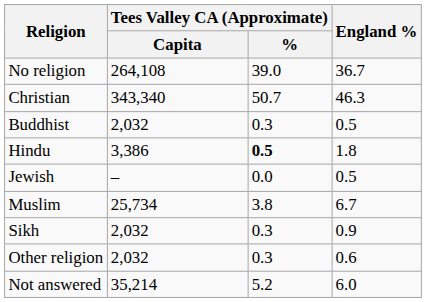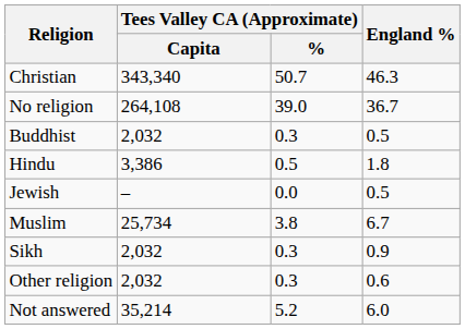 <table class="wikitable sortable">
 <tr>
 <th rowspan="2">Religion</th>
 <th colspan="2">Tees Valley CA  (Approximate)</th>
 <th rowspan="2">England %</th>
 </tr>
 <tr>
 <th>Capita</th>
 <th>%</th>
 </tr>
 <tr>
+<td>Christian</td>
+<td>343,340</td>
+<td>50.7</td>
+<td>46.3</td>
+</tr>
+<tr>
 <td>No religion</td>
 <td>264,108</td>
 <td>39.0</td>
 <td>36.7</td>
-</tr>
-<tr>
-<td>Christian</td>
-<td>343,340</td>
-<td>50.7</td>
-<td>46.3</td>
 </tr>
 <tr>
 <td>Buddhist</td>
 <td>2,032</td>
 <td>0.3</td>
 <td>0.5</td>
 </tr>
 <tr>
 <td>Hindu</td>
 <td>3,386</td>
-<td><strong>0.5</strong></td>
+<td>0.5</td>
 <td>1.8</td>
 </tr>
 <tr>
 <td>Jewish</td>
 <td>–</td>
 <td>0.0</td>
 <td>0.5</td>
 </tr>
 <tr>
 <td>Muslim</td>
 <td>25,734</td>
 <td>3.8</td>
 <td>6.7</td>
 </tr>
 <tr>
 <td>Sikh</td>
 <td>2,032</td>
 <td>0.3</td>
 <td>0.9</td>
 </tr>
 <tr>
 <td>Other religion</td>
 <td>2,032</td>
 <td>0.3</td>
 <td>0.6</td>
 </tr>
 <tr>
 <td>Not answered</td>
 <td>35,214</td>
 <td>5.2</td>
 <td>6.0</td>
 </tr>
 </table>
